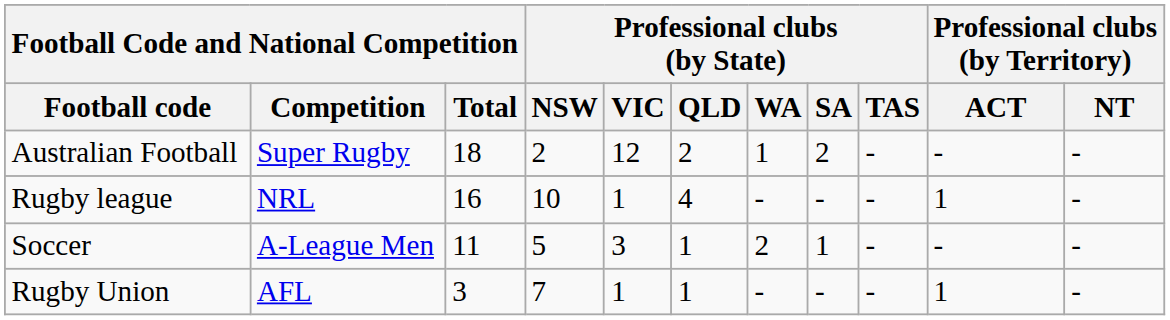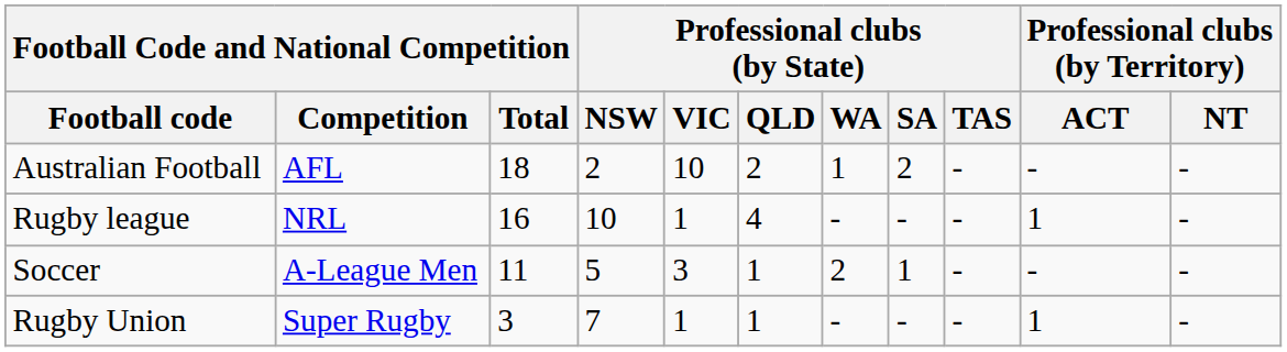 <table class="sortable wikitable">
 <tr>
 <th colspan="3">Football Code and National Competition</th>
 <th colspan="6">Professional clubs<br>(by State)</th>
 <th colspan="2">Professional clubs<br>(by Territory)</th>
 </tr>
 <tr>
 <th>Football code</th>
 <th>Competition</th>
 <th>Total</th>
 <th>NSW</th>
 <th>VIC</th>
 <th>QLD</th>
 <th>WA</th>
 <th>SA</th>
 <th>TAS</th>
 <th>ACT</th>
 <th>NT</th>
 </tr>
 <tr>
 <td>Australian Football</td>
-<td><a href='#'>Super Rugby</a></td>
+<td><a href='#'>AFL</a></td>
 <td>18</td>
 <td>2</td>
-<td>12</td>
+<td>10</td>
 <td>2</td>
 <td>1</td>
 <td>2</td>
 <td>-</td>
 <td>-</td>
 <td>-</td>
 </tr>
 <tr>
 <td>Rugby league</td>
 <td><a href='#'>NRL</a></td>
 <td>16</td>
 <td>10</td>
 <td>1</td>
 <td>4</td>
 <td>-</td>
 <td>-</td>
 <td>-</td>
 <td>1</td>
 <td>-</td>
 </tr>
 <tr>
 <td>Soccer</td>
 <td><a href='#'>A-League Men</a></td>
 <td>11</td>
 <td>5</td>
 <td>3</td>
 <td>1</td>
 <td>2</td>
 <td>1</td>
 <td>-</td>
 <td>-</td>
 <td>-</td>
 </tr>
 <tr>
 <td>Rugby Union</td>
-<td><a href='#'>AFL</a></td>
+<td><a href='#'>Super Rugby</a></td>
 <td>3</td>
 <td>7</td>
 <td>1</td>
 <td 1>1</td>
 <td>-</td>
 <td>-</td>
 <td>-</td>
 <td>1</td>
 <td>-</td>
 </tr>
 </table>
